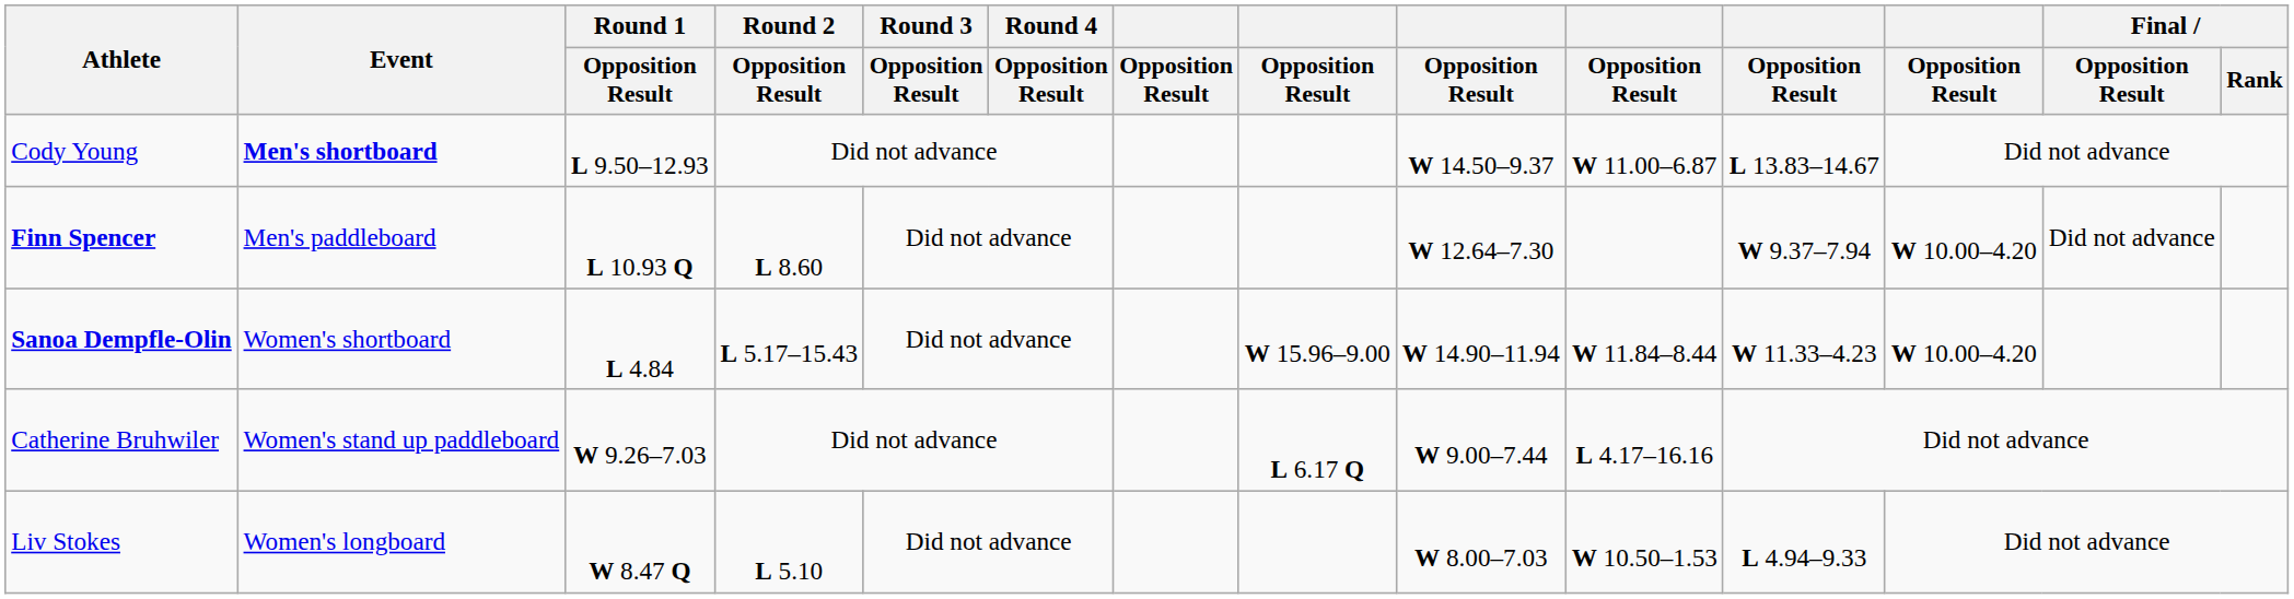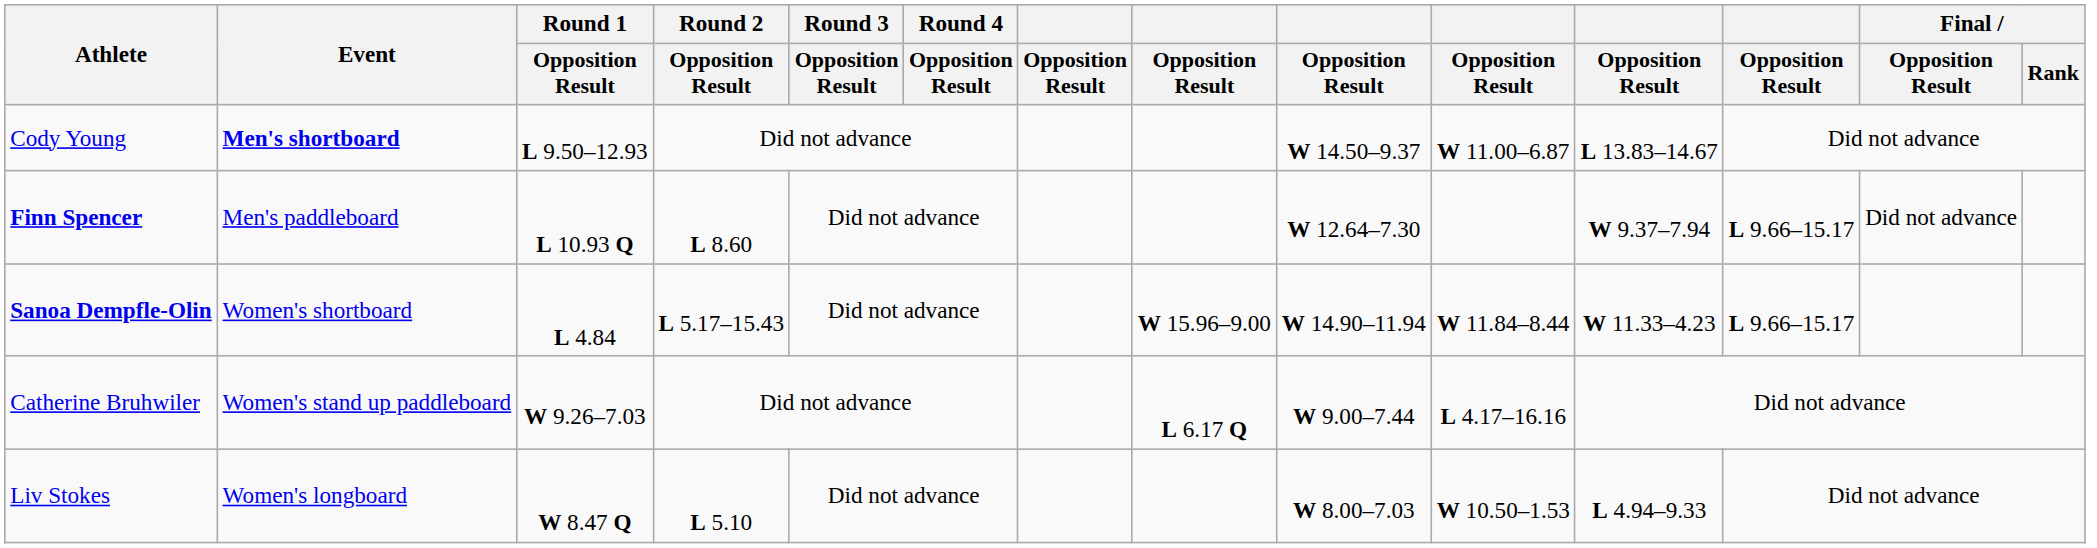 <table class=wikitable style=font-size:90%;text-align:center>
 <tr>
 <th rowspan=2>Athlete</th>
 <th rowspan=2>Event</th>
 <th>Round 1</th>
 <th>Round 2</th>
 <th>Round 3</th>
 <th>Round 4</th>
 <th></th>
 <th></th>
 <th></th>
 <th></th>
 <th></th>
 <th></th>
 <th colspan=2>Final / </th>
 </tr>
 <tr style=font-size:95%>
 <th>Opposition<br>Result</th>
 <th>Opposition<br>Result</th>
 <th>Opposition<br>Result</th>
 <th>Opposition<br>Result</th>
 <th>Opposition<br>Result</th>
 <th>Opposition<br>Result</th>
 <th>Opposition<br>Result</th>
 <th>Opposition<br>Result</th>
 <th>Opposition<br>Result</th>
 <th>Opposition<br>Result</th>
 <th>Opposition<br>Result</th>
 <th>Rank</th>
 </tr>
 <tr>
 <td align=left><a href='#'>Cody Young</a></td>
 <td align=left><strong><a href='#'>Men's shortboard</a></strong></td>
 <td><br><strong>L</strong> 9.50–12.93</td>
 <td colspan=3>Did not advance</td>
 <td><br></td>
 <td><br></td>
 <td><br><strong>W</strong> 14.50–9.37</td>
 <td><br><strong>W</strong> 11.00–6.87</td>
 <td><br><strong>L</strong> 13.83–14.67</td>
 <td colspan=3>Did not advance</td>
 </tr>
 <tr>
 <td align=left><strong><a href='#'>Finn Spencer</a></strong></td>
 <td align=left><a href='#'>Men's  paddleboard</a></td>
 <td><br><br><strong>L</strong> 10.93 <strong>Q</strong></td>
 <td><br><br><strong>L</strong> 8.60</td>
 <td colspan=2>Did not advance</td>
 <td></td>
 <td></td>
 <td><br><strong>W</strong> 12.64–7.30</td>
 <td><br></td>
 <td><br><strong>W</strong> 9.37–7.94</td>
-<td><br><strong>W</strong> 10.00–4.20</td>
+<td><br><strong>L</strong> 9.66–15.17</td>
 <td>Did not advance</td>
 <td></td>
 </tr>
 <tr>
 <td align=left><strong><a href='#'>Sanoa Dempfle-Olin</a></strong></td>
 <td align=left><a href='#'>Women's shortboard</a></td>
 <td><br><br><strong>L</strong> 4.84</td>
 <td><br><strong>L</strong> 5.17–15.43</td>
 <td colspan=2>Did not advance</td>
 <td></td>
 <td><br><strong>W</strong> 15.96–9.00</td>
 <td><br><strong>W</strong> 14.90–11.94</td>
 <td><br><strong>W</strong> 11.84–8.44</td>
 <td><br><strong>W</strong> 11.33–4.23</td>
-<td><br><strong>W</strong> 10.00–4.20</td>
+<td><br><strong>L</strong> 9.66–15.17</td>
 <td><br></td>
 <td></td>
 </tr>
 <tr>
 <td align=left><a href='#'>Catherine Bruhwiler</a></td>
 <td align=left><a href='#'>Women's stand up paddleboard</a></td>
 <td><br><strong>W</strong> 9.26–7.03</td>
 <td colspan=3>Did not advance</td>
 <td></td>
 <td><br><br><strong>L</strong> 6.17 <strong>Q</strong></td>
 <td><br><strong>W</strong> 9.00–7.44</td>
 <td><br><strong>L</strong> 4.17–16.16</td>
 <td colspan=4>Did not advance</td>
 </tr>
 <tr>
 <td align=left><a href='#'>Liv Stokes</a></td>
 <td align=left><a href='#'>Women's longboard</a></td>
 <td><br><br><strong>W</strong> 8.47 <strong>Q</strong></td>
 <td><br><br><strong>L</strong> 5.10</td>
 <td colspan=2>Did not advance</td>
 <td></td>
 <td></td>
 <td><br><strong>W</strong> 8.00–7.03</td>
 <td><br><strong>W</strong> 10.50–1.53</td>
 <td><br><strong>L</strong> 4.94–9.33</td>
 <td colspan=3>Did not advance</td>
 </tr>
 </table>
